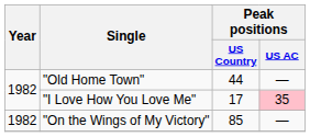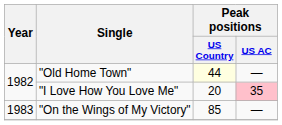 <table class="wikitable" style="text-align:center;">
 <tr>
 <th rowspan="2">Year</th>
 <th rowspan="2">Single</th>
 <th colspan="2">Peak positions</th>
 </tr>
 <tr style="font-size:smaller;">
 <th width="50"><a href='#'>US Country</a></th>
 <th width="50"><a href='#'>US AC</a></th>
 </tr>
 <tr>
 <td rowspan="2">1982</td>
 <td align="left">"Old Home Town"</td>
-<td>44</td>
+<td style="background: lightyellow;">44</td>
 <td>—</td>
 </tr>
 <tr>
 <td align="left">"I Love How You Love Me"</td>
-<td>17</td>
+<td>20</td>
 <td style="background: pink;">35</td>
 </tr>
 <tr>
-<td>1982</td>
+<td>1983</td>
 <td align="left">"On the Wings of My Victory"</td>
 <td>85</td>
 <td>—</td>
 </tr>
 <tr>
 </tr>
 </table>
